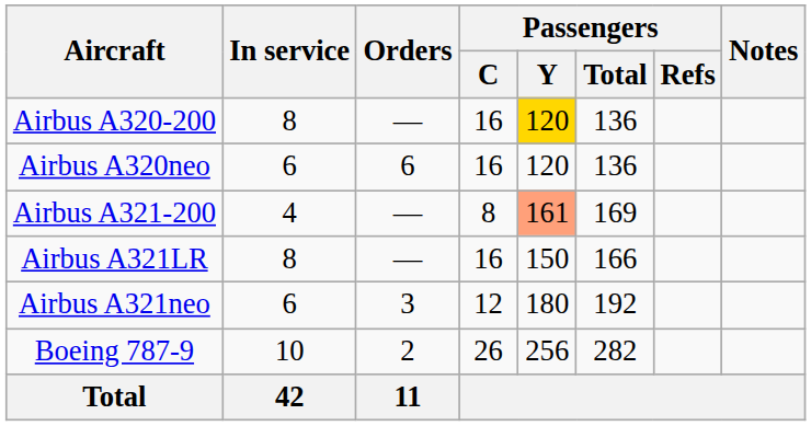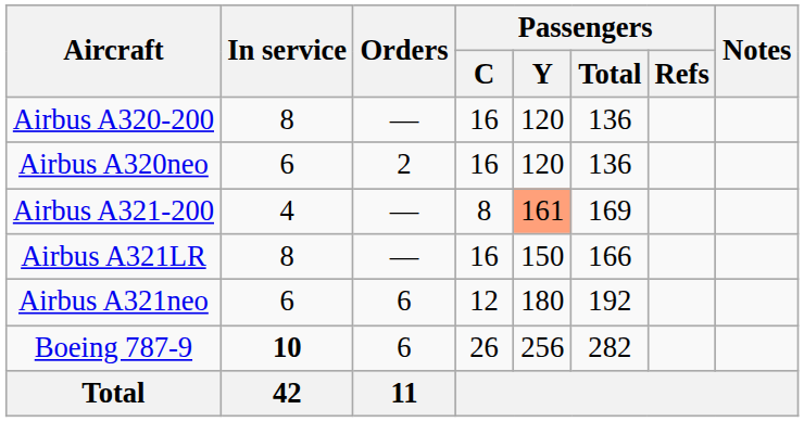 <table class="wikitable" style="border-collapse:collapse;text-align:center;margin:auto;">
 <tr>
 <th rowspan="2">Aircraft</th>
 <th rowspan="2">In service</th>
 <th rowspan="2">Orders</th>
 <th colspan="4">Passengers</th>
 <th rowspan="2">Notes</th>
 </tr>
 <tr>
 <th style="width:25px;"><abbr>C</abbr></th>
 <th style="width:25px;"><abbr>Y</abbr></th>
 <th>Total</th>
 <th>Refs</th>
 </tr>
 <tr>
 <td><a href='#'>Airbus A320-200</a></td>
 <td>8</td>
 <td>—</td>
 <td>16</td>
-<td style="background: gold;">120</td>
+<td>120</td>
 <td>136</td>
 <td></td>
 <td></td>
 </tr>
 <tr>
 <td><a href='#'>Airbus A320neo</a></td>
 <td>6</td>
-<td>6</td>
+<td>2</td>
 <td>16</td>
 <td>120</td>
 <td>136</td>
 <td></td>
 <td></td>
 </tr>
 <tr>
 <td><a href='#'>Airbus A321-200</a></td>
 <td>4</td>
 <td>—</td>
 <td>8</td>
 <td style="background: lightsalmon;">161</td>
 <td>169</td>
 <td></td>
 <td></td>
 </tr>
 <tr>
 <td><a href='#'>Airbus A321LR</a></td>
 <td>8</td>
 <td>—</td>
 <td>16</td>
 <td>150</td>
 <td>166</td>
 <td></td>
 <td></td>
 </tr>
 <tr>
 <td><a href='#'>Airbus A321neo</a></td>
 <td>6</td>
-<td>3</td>
+<td>6</td>
 <td>12</td>
 <td>180</td>
 <td>192</td>
 <td></td>
 <td></td>
 </tr>
 <tr>
 <td><a href='#'>Boeing 787-9</a></td>
-<td>10</td>
-<td>2</td>
+<td><strong>10</strong></td>
+<td>6</td>
 <td>26</td>
 <td>256</td>
 <td>282</td>
 <td></td>
 <td></td>
 </tr>
 <tr>
 <th>Total</th>
 <th>42</th>
 <th>11</th>
 <th colspan="5"></th>
 </tr>
 </table>
